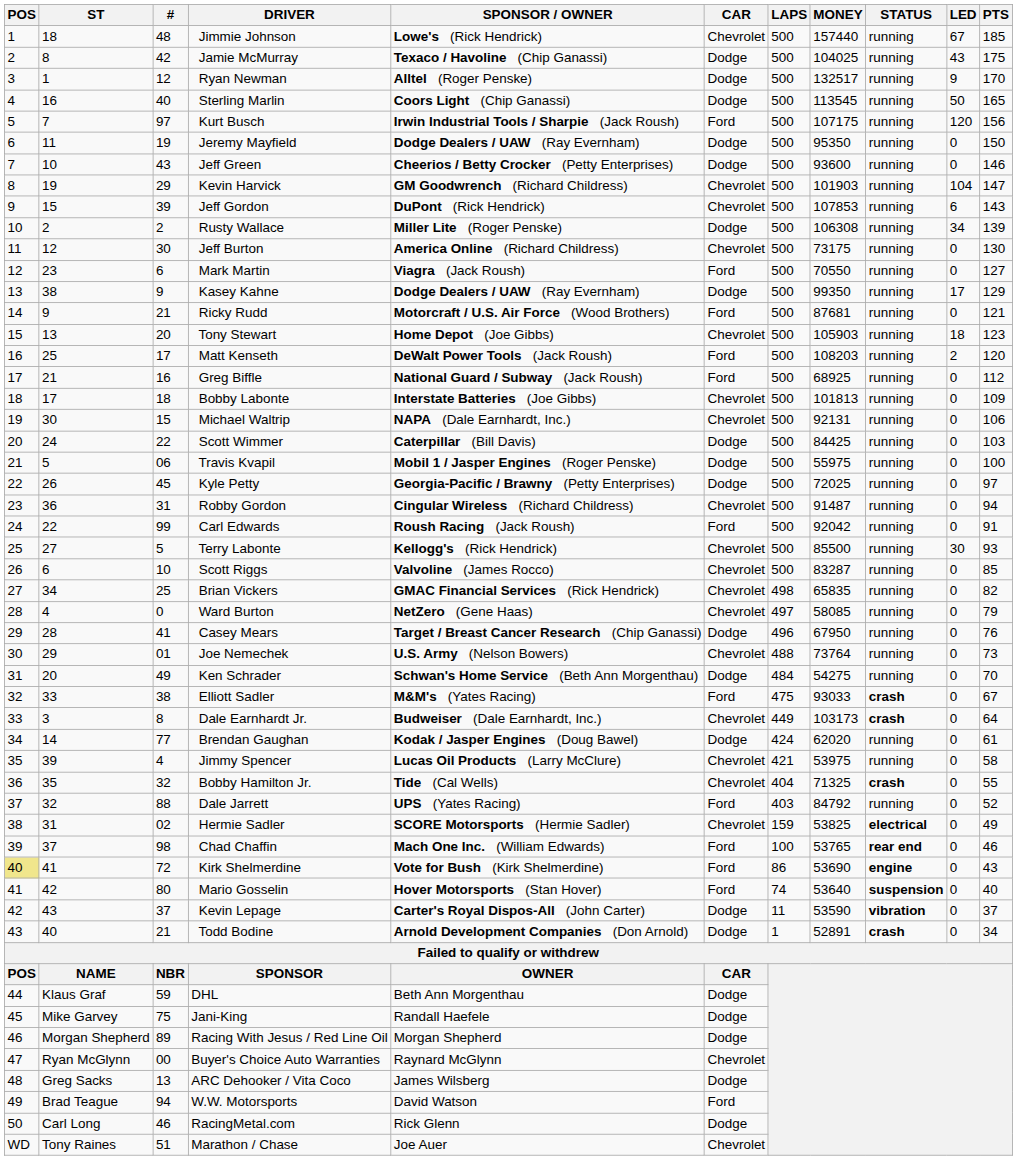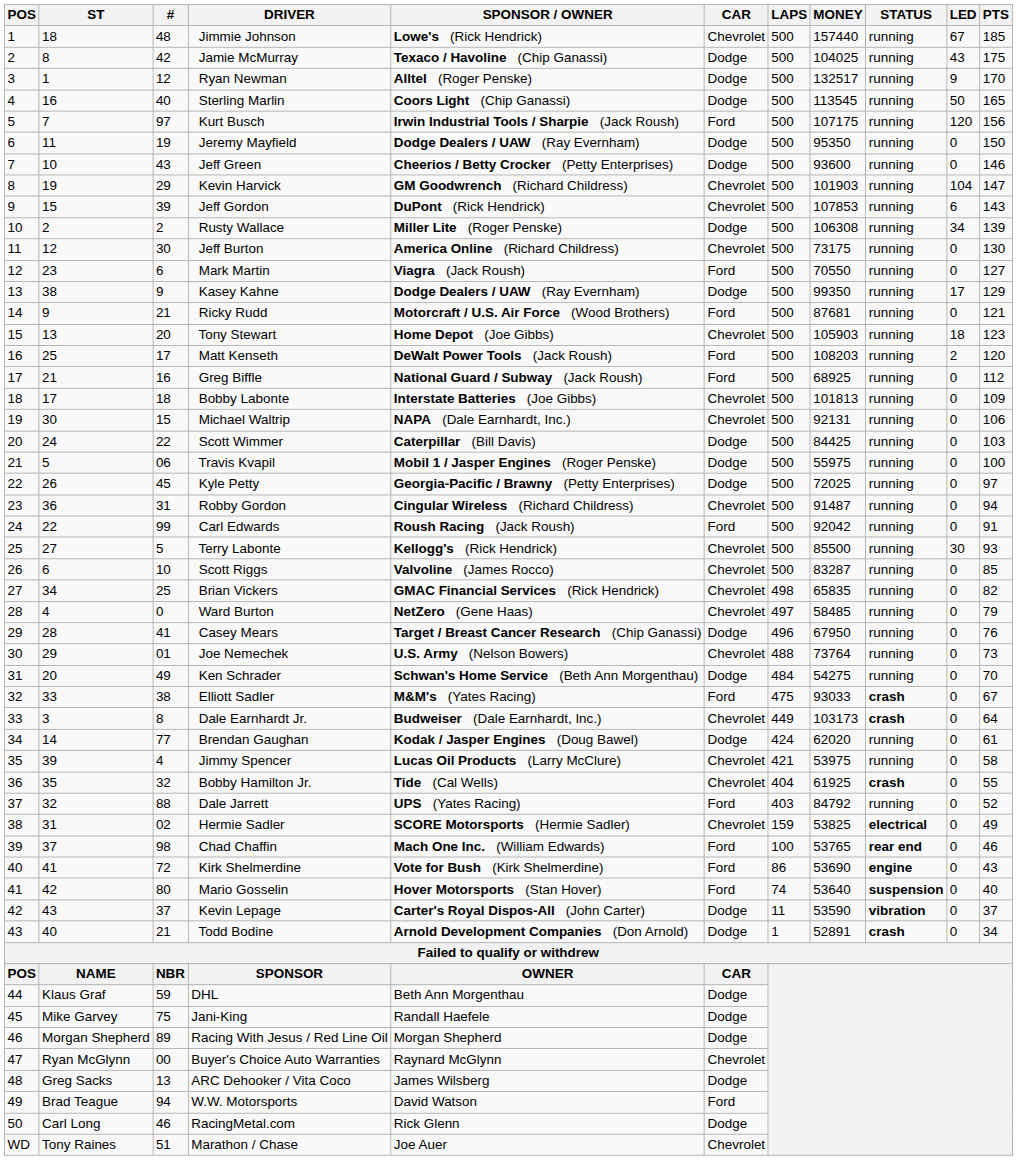 <table class="wikitable">
 <tr>
 <th>POS</th>
 <th>ST</th>
 <th>#</th>
 <th>DRIVER</th>
 <th>SPONSOR / OWNER</th>
 <th>CAR</th>
 <th>LAPS</th>
 <th>MONEY</th>
 <th>STATUS</th>
 <th>LED</th>
 <th>PTS</th>
 </tr>
 <tr>
 <td>1</td>
 <td>18</td>
 <td>48</td>
 <td>  Jimmie Johnson</td>
 <td><strong>Lowe's</strong>   (Rick Hendrick)</td>
 <td>Chevrolet</td>
 <td>500</td>
 <td>157440</td>
 <td>running</td>
 <td>67</td>
 <td>185</td>
 </tr>
 <tr>
 <td>2</td>
 <td>8</td>
 <td>42</td>
 <td>  Jamie McMurray</td>
 <td><strong>Texaco / Havoline</strong>   (Chip Ganassi)</td>
 <td>Dodge</td>
 <td>500</td>
 <td>104025</td>
 <td>running</td>
 <td>43</td>
 <td>175</td>
 </tr>
 <tr>
 <td>3</td>
 <td>1</td>
 <td>12</td>
 <td>  Ryan Newman</td>
 <td><strong>Alltel</strong>   (Roger Penske)</td>
 <td>Dodge</td>
 <td>500</td>
 <td>132517</td>
 <td>running</td>
 <td>9</td>
 <td>170</td>
 </tr>
 <tr>
 <td>4</td>
 <td>16</td>
 <td>40</td>
 <td>  Sterling Marlin</td>
 <td><strong>Coors Light</strong>   (Chip Ganassi)</td>
 <td>Dodge</td>
 <td>500</td>
 <td>113545</td>
 <td>running</td>
 <td>50</td>
 <td>165</td>
 </tr>
 <tr>
 <td>5</td>
 <td>7</td>
 <td>97</td>
 <td>  Kurt Busch</td>
 <td><strong>Irwin Industrial Tools / Sharpie</strong>   (Jack Roush)</td>
 <td>Ford</td>
 <td>500</td>
 <td>107175</td>
 <td>running</td>
 <td>120</td>
 <td>156</td>
 </tr>
 <tr>
 <td>6</td>
 <td>11</td>
 <td>19</td>
 <td>  Jeremy Mayfield</td>
 <td><strong>Dodge Dealers / UAW</strong>   (Ray Evernham)</td>
 <td>Dodge</td>
 <td>500</td>
 <td>95350</td>
 <td>running</td>
 <td>0</td>
 <td>150</td>
 </tr>
 <tr>
 <td>7</td>
 <td>10</td>
 <td>43</td>
 <td>  Jeff Green</td>
 <td><strong>Cheerios / Betty Crocker</strong>   (Petty Enterprises)</td>
 <td>Dodge</td>
 <td>500</td>
 <td>93600</td>
 <td>running</td>
 <td>0</td>
 <td>146</td>
 </tr>
 <tr>
 <td>8</td>
 <td>19</td>
 <td>29</td>
 <td>  Kevin Harvick</td>
 <td><strong>GM Goodwrench</strong>   (Richard Childress)</td>
 <td>Chevrolet</td>
 <td>500</td>
 <td>101903</td>
 <td>running</td>
 <td>104</td>
 <td>147</td>
 </tr>
 <tr>
 <td>9</td>
 <td>15</td>
 <td>39</td>
 <td>  Jeff Gordon</td>
 <td><strong>DuPont</strong>   (Rick Hendrick)</td>
 <td>Chevrolet</td>
 <td>500</td>
 <td>107853</td>
 <td>running</td>
 <td>6</td>
 <td>143</td>
 </tr>
 <tr>
 <td>10</td>
 <td>2</td>
 <td>2</td>
 <td>  Rusty Wallace</td>
 <td><strong>Miller Lite</strong>   (Roger Penske)</td>
 <td>Dodge</td>
 <td>500</td>
 <td>106308</td>
 <td>running</td>
 <td>34</td>
 <td>139</td>
 </tr>
 <tr>
 <td>11</td>
 <td>12</td>
 <td>30</td>
 <td>  Jeff Burton</td>
 <td><strong>America Online</strong>   (Richard Childress)</td>
 <td>Chevrolet</td>
 <td>500</td>
 <td>73175</td>
 <td>running</td>
 <td>0</td>
 <td>130</td>
 </tr>
 <tr>
 <td>12</td>
 <td>23</td>
 <td>6</td>
 <td>  Mark Martin</td>
 <td><strong>Viagra</strong>   (Jack Roush)</td>
 <td>Ford</td>
 <td>500</td>
 <td>70550</td>
 <td>running</td>
 <td>0</td>
 <td>127</td>
 </tr>
 <tr>
 <td>13</td>
 <td>38</td>
 <td>9</td>
 <td>  Kasey Kahne</td>
 <td><strong>Dodge Dealers / UAW</strong>   (Ray Evernham)</td>
 <td>Dodge</td>
 <td>500</td>
 <td>99350</td>
 <td>running</td>
 <td>17</td>
 <td>129</td>
 </tr>
 <tr>
 <td>14</td>
 <td>9</td>
 <td>21</td>
 <td>  Ricky Rudd</td>
 <td><strong>Motorcraft / U.S. Air Force</strong>   (Wood Brothers)</td>
 <td>Ford</td>
 <td>500</td>
 <td>87681</td>
 <td>running</td>
 <td>0</td>
 <td>121</td>
 </tr>
 <tr>
 <td>15</td>
 <td>13</td>
 <td>20</td>
 <td>  Tony Stewart</td>
 <td><strong>Home Depot</strong>   (Joe Gibbs)</td>
 <td>Chevrolet</td>
 <td>500</td>
 <td>105903</td>
 <td>running</td>
 <td>18</td>
 <td>123</td>
 </tr>
 <tr>
 <td>16</td>
 <td>25</td>
 <td>17</td>
 <td>  Matt Kenseth</td>
 <td><strong>DeWalt Power Tools</strong>   (Jack Roush)</td>
 <td>Ford</td>
 <td>500</td>
 <td>108203</td>
 <td>running</td>
 <td>2</td>
 <td>120</td>
 </tr>
 <tr>
 <td>17</td>
 <td>21</td>
 <td>16</td>
 <td>  Greg Biffle</td>
 <td><strong>National Guard / Subway</strong>   (Jack Roush)</td>
 <td>Ford</td>
 <td>500</td>
 <td>68925</td>
 <td>running</td>
 <td>0</td>
 <td>112</td>
 </tr>
 <tr>
 <td>18</td>
 <td>17</td>
 <td>18</td>
 <td>  Bobby Labonte</td>
 <td><strong>Interstate Batteries</strong>   (Joe Gibbs)</td>
 <td>Chevrolet</td>
 <td>500</td>
 <td>101813</td>
 <td>running</td>
 <td>0</td>
 <td>109</td>
 </tr>
 <tr>
 <td>19</td>
 <td>30</td>
 <td>15</td>
 <td>  Michael Waltrip</td>
 <td><strong>NAPA</strong>   (Dale Earnhardt, Inc.)</td>
 <td>Chevrolet</td>
 <td>500</td>
 <td>92131</td>
 <td>running</td>
 <td>0</td>
 <td>106</td>
 </tr>
 <tr>
 <td>20</td>
 <td>24</td>
 <td>22</td>
 <td>  Scott Wimmer</td>
 <td><strong>Caterpillar</strong>   (Bill Davis)</td>
 <td>Dodge</td>
 <td>500</td>
 <td>84425</td>
 <td>running</td>
 <td>0</td>
 <td>103</td>
 </tr>
 <tr>
 <td>21</td>
 <td>5</td>
 <td>06</td>
 <td>  Travis Kvapil</td>
 <td><strong>Mobil 1 / Jasper Engines</strong>   (Roger Penske)</td>
 <td>Dodge</td>
 <td>500</td>
 <td>55975</td>
 <td>running</td>
 <td>0</td>
 <td>100</td>
 </tr>
 <tr>
 <td>22</td>
 <td>26</td>
 <td>45</td>
 <td>  Kyle Petty</td>
 <td><strong>Georgia-Pacific / Brawny</strong>   (Petty Enterprises)</td>
 <td>Dodge</td>
 <td>500</td>
 <td>72025</td>
 <td>running</td>
 <td>0</td>
 <td>97</td>
 </tr>
 <tr>
 <td>23</td>
 <td>36</td>
 <td>31</td>
 <td>  Robby Gordon</td>
 <td><strong>Cingular Wireless</strong>   (Richard Childress)</td>
 <td>Chevrolet</td>
 <td>500</td>
 <td>91487</td>
 <td>running</td>
 <td>0</td>
 <td>94</td>
 </tr>
 <tr>
 <td>24</td>
 <td>22</td>
 <td>99</td>
 <td>  Carl Edwards</td>
 <td><strong>Roush Racing</strong>   (Jack Roush)</td>
 <td>Ford</td>
 <td>500</td>
 <td>92042</td>
 <td>running</td>
 <td>0</td>
 <td>91</td>
 </tr>
 <tr>
 <td>25</td>
 <td>27</td>
 <td>5</td>
 <td>  Terry Labonte</td>
 <td><strong>Kellogg's</strong>   (Rick Hendrick)</td>
 <td>Chevrolet</td>
 <td>500</td>
 <td>85500</td>
 <td>running</td>
 <td>30</td>
 <td>93</td>
 </tr>
 <tr>
 <td>26</td>
 <td>6</td>
 <td>10</td>
 <td>  Scott Riggs</td>
 <td><strong>Valvoline</strong>   (James Rocco)</td>
 <td>Chevrolet</td>
 <td>500</td>
 <td>83287</td>
 <td>running</td>
 <td>0</td>
 <td>85</td>
 </tr>
 <tr>
 <td>27</td>
 <td>34</td>
 <td>25</td>
 <td>  Brian Vickers</td>
 <td><strong>GMAC Financial Services</strong>   (Rick Hendrick)</td>
 <td>Chevrolet</td>
 <td>498</td>
 <td>65835</td>
 <td>running</td>
 <td>0</td>
 <td>82</td>
 </tr>
 <tr>
 <td>28</td>
 <td>4</td>
 <td>0</td>
 <td>  Ward Burton</td>
 <td><strong>NetZero</strong>   (Gene Haas)</td>
 <td>Chevrolet</td>
 <td>497</td>
-<td>58085</td>
+<td>58485</td>
 <td>running</td>
 <td>0</td>
 <td>79</td>
 </tr>
 <tr>
 <td>29</td>
 <td>28</td>
 <td>41</td>
 <td>  Casey Mears</td>
 <td><strong>Target / Breast Cancer Research</strong>   (Chip Ganassi)</td>
 <td>Dodge</td>
 <td>496</td>
 <td>67950</td>
 <td>running</td>
 <td>0</td>
 <td>76</td>
 </tr>
 <tr>
 <td>30</td>
 <td>29</td>
 <td>01</td>
 <td>  Joe Nemechek</td>
 <td><strong>U.S. Army</strong>   (Nelson Bowers)</td>
 <td>Chevrolet</td>
 <td>488</td>
 <td>73764</td>
 <td>running</td>
 <td>0</td>
 <td>73</td>
 </tr>
 <tr>
 <td>31</td>
 <td>20</td>
 <td>49</td>
 <td>  Ken Schrader</td>
 <td><strong>Schwan's Home Service</strong>   (Beth Ann Morgenthau)</td>
 <td>Dodge</td>
 <td>484</td>
 <td>54275</td>
 <td>running</td>
 <td>0</td>
 <td>70</td>
 </tr>
 <tr>
 <td>32</td>
 <td>33</td>
 <td>38</td>
 <td>  Elliott Sadler</td>
 <td><strong>M&M's</strong>   (Yates Racing)</td>
 <td>Ford</td>
 <td>475</td>
 <td>93033</td>
 <td><strong>crash</strong></td>
 <td>0</td>
 <td>67</td>
 </tr>
 <tr>
 <td>33</td>
 <td>3</td>
 <td>8</td>
 <td>  Dale Earnhardt Jr.</td>
 <td><strong>Budweiser</strong>   (Dale Earnhardt, Inc.)</td>
 <td>Chevrolet</td>
 <td>449</td>
 <td>103173</td>
 <td><strong>crash</strong></td>
 <td>0</td>
 <td>64</td>
 </tr>
 <tr>
 <td>34</td>
 <td>14</td>
 <td>77</td>
 <td>  Brendan Gaughan</td>
 <td><strong>Kodak / Jasper Engines</strong>   (Doug Bawel)</td>
 <td>Dodge</td>
 <td>424</td>
 <td>62020</td>
 <td>running</td>
 <td>0</td>
 <td>61</td>
 </tr>
 <tr>
 <td>35</td>
 <td>39</td>
 <td>4</td>
 <td>  Jimmy Spencer</td>
 <td><strong>Lucas Oil Products</strong>   (Larry McClure)</td>
 <td>Chevrolet</td>
 <td>421</td>
 <td>53975</td>
 <td>running</td>
 <td>0</td>
 <td>58</td>
 </tr>
 <tr>
 <td>36</td>
 <td>35</td>
 <td>32</td>
 <td>  Bobby Hamilton Jr.</td>
 <td><strong>Tide</strong>   (Cal Wells)</td>
 <td>Chevrolet</td>
 <td>404</td>
-<td>71325</td>
+<td>61925</td>
 <td><strong>crash</strong></td>
 <td>0</td>
 <td>55</td>
 </tr>
 <tr>
 <td>37</td>
 <td>32</td>
 <td>88</td>
 <td>  Dale Jarrett</td>
 <td><strong>UPS</strong>   (Yates Racing)</td>
 <td>Ford</td>
 <td>403</td>
 <td>84792</td>
 <td>running</td>
 <td>0</td>
 <td>52</td>
 </tr>
 <tr>
 <td>38</td>
 <td>31</td>
 <td>02</td>
 <td>  Hermie Sadler</td>
 <td><strong>SCORE Motorsports</strong>   (Hermie Sadler)</td>
 <td>Chevrolet</td>
 <td>159</td>
 <td>53825</td>
 <td><strong>electrical</strong></td>
 <td>0</td>
 <td>49</td>
 </tr>
 <tr>
 <td>39</td>
 <td>37</td>
 <td>98</td>
 <td>  Chad Chaffin</td>
 <td><strong>Mach One Inc.</strong>   (William Edwards)</td>
 <td>Ford</td>
 <td>100</td>
 <td>53765</td>
 <td><strong>rear end</strong></td>
 <td>0</td>
 <td>46</td>
 </tr>
 <tr>
-<td style="background: khaki;">40</td>
+<td>40</td>
 <td>41</td>
 <td>72</td>
 <td>  Kirk Shelmerdine</td>
 <td><strong>Vote for Bush</strong>   (Kirk Shelmerdine)</td>
 <td>Ford</td>
 <td>86</td>
 <td>53690</td>
 <td><strong>engine</strong></td>
 <td>0</td>
 <td>43</td>
 </tr>
 <tr>
 <td>41</td>
 <td>42</td>
 <td>80</td>
 <td>  Mario Gosselin</td>
 <td><strong>Hover Motorsports</strong>   (Stan Hover)</td>
 <td>Ford</td>
 <td>74</td>
 <td>53640</td>
 <td><strong>suspension</strong></td>
 <td>0</td>
 <td>40</td>
 </tr>
 <tr>
 <td>42</td>
 <td>43</td>
 <td>37</td>
 <td>  Kevin Lepage</td>
 <td><strong>Carter's Royal Dispos-All</strong>   (John Carter)</td>
 <td>Dodge</td>
 <td>11</td>
 <td>53590</td>
 <td><strong>vibration</strong></td>
 <td>0</td>
 <td>37</td>
 </tr>
 <tr>
 <td>43</td>
 <td>40</td>
 <td>21</td>
 <td>  Todd Bodine</td>
 <td><strong>Arnold Development Companies</strong>   (Don Arnold)</td>
 <td>Dodge</td>
 <td>1</td>
 <td>52891</td>
 <td><strong>crash</strong></td>
 <td>0</td>
 <td>34</td>
 </tr>
 <tr>
 <th colspan="11">Failed to qualify or withdrew</th>
 </tr>
 <tr>
 <th>POS</th>
 <th>NAME</th>
 <th>NBR</th>
 <th>SPONSOR</th>
 <th>OWNER</th>
 <th>CAR</th>
 <th colspan="5" rowspan="9"></th>
 </tr>
 <tr>
 <td>44</td>
 <td>Klaus Graf</td>
 <td>59</td>
 <td>DHL</td>
 <td>Beth Ann Morgenthau</td>
 <td>Dodge</td>
 </tr>
 <tr>
 <td>45</td>
 <td>Mike Garvey</td>
 <td>75</td>
 <td>Jani-King</td>
 <td>Randall Haefele</td>
 <td>Dodge</td>
 </tr>
 <tr>
 <td>46</td>
 <td>Morgan Shepherd</td>
 <td>89</td>
 <td>Racing With Jesus / Red Line Oil</td>
 <td>Morgan Shepherd</td>
 <td>Dodge</td>
 </tr>
 <tr>
 <td>47</td>
 <td>Ryan McGlynn</td>
 <td>00</td>
 <td>Buyer's Choice Auto Warranties</td>
 <td>Raynard McGlynn</td>
 <td>Chevrolet</td>
 </tr>
 <tr>
 <td>48</td>
 <td>Greg Sacks</td>
 <td>13</td>
 <td>ARC Dehooker / Vita Coco</td>
 <td>James Wilsberg</td>
 <td>Dodge</td>
 </tr>
 <tr>
 <td>49</td>
 <td>Brad Teague</td>
 <td>94</td>
 <td>W.W. Motorsports</td>
 <td>David Watson</td>
 <td>Ford</td>
 </tr>
 <tr>
 <td>50</td>
 <td>Carl Long</td>
 <td>46</td>
 <td>RacingMetal.com</td>
 <td>Rick Glenn</td>
 <td>Dodge</td>
 </tr>
 <tr>
 <td>WD</td>
 <td>Tony Raines</td>
 <td>51</td>
 <td>Marathon / Chase</td>
 <td>Joe Auer</td>
 <td>Chevrolet</td>
 </tr>
 </table>
